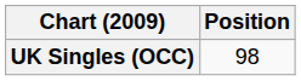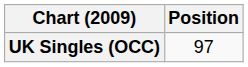 <table class="wikitable plainrowheaders" style="text-align:center">
 <tr>
 <th>Chart (2009)</th>
 <th>Position</th>
 </tr>
 <tr>
 <th scope="row">UK Singles (OCC)</th>
-<td>98</td>
+<td>97</td>
 </tr>
 </table>
